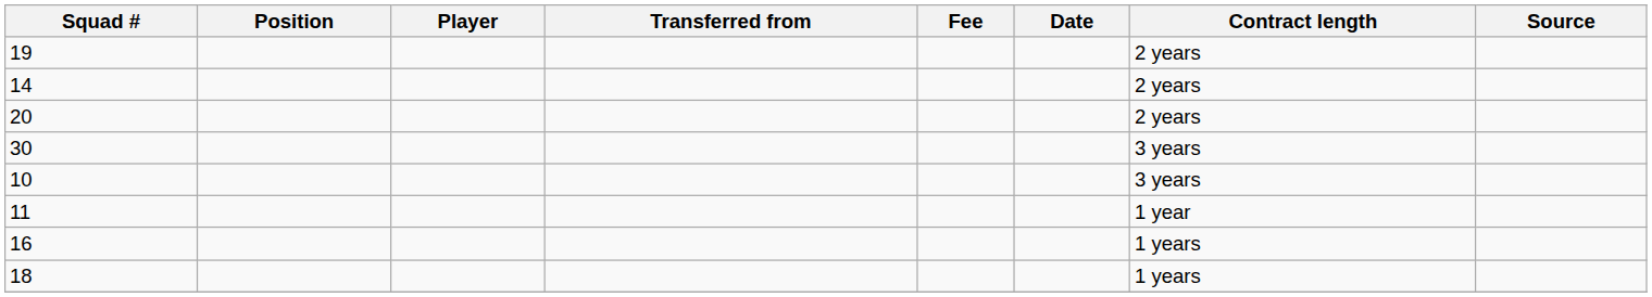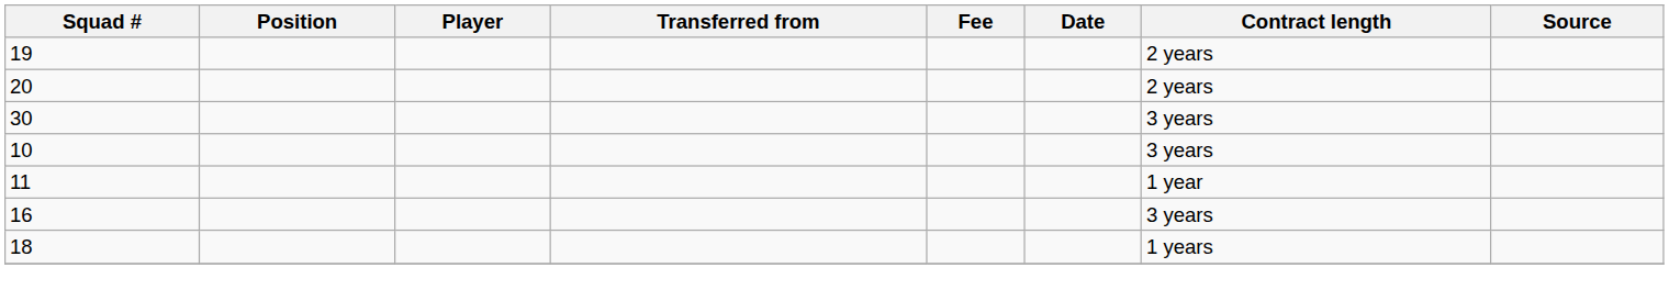 <table width=98% class="wikitable sortable" style="text-align:center; font-size:95%; text-align:left">
 <tr>
 <th>Squad #</th>
 <th>Position</th>
 <th>Player</th>
 <th>Transferred from</th>
 <th>Fee</th>
 <th>Date</th>
 <th>Contract length</th>
 <th>Source</th>
 </tr>
 <tr>
 <td>19</td>
-<td></td>
-<td></td>
-<td></td>
-<td></td>
-<td></td>
-<td>2 years</td>
-<td></td>
-</tr>
-<tr>
-<td>14</td>
 <td></td>
 <td></td>
 <td></td>
 <td></td>
 <td></td>
 <td>2 years</td>
 <td></td>
 </tr>
 <tr>
 <td>20</td>
 <td></td>
 <td></td>
 <td></td>
 <td></td>
 <td></td>
 <td>2 years</td>
 <td></td>
 </tr>
 <tr>
 <td>30</td>
 <td></td>
 <td></td>
 <td></td>
 <td></td>
 <td></td>
 <td>3 years</td>
 <td></td>
 </tr>
 <tr>
 <td>10</td>
 <td></td>
 <td></td>
 <td></td>
 <td></td>
 <td></td>
 <td>3 years</td>
 <td></td>
 </tr>
 <tr>
 <td>11</td>
 <td></td>
 <td></td>
 <td></td>
 <td></td>
 <td></td>
 <td>1 year</td>
 <td></td>
 </tr>
 <tr>
 <td>16</td>
 <td></td>
 <td></td>
 <td></td>
 <td></td>
 <td></td>
-<td>1 years</td>
+<td>3 years</td>
 <td></td>
 </tr>
 <tr>
 <td>18</td>
 <td></td>
 <td></td>
 <td></td>
 <td></td>
 <td></td>
 <td>1 years</td>
 <td></td>
 </tr>
 <tr>
 </tr>
 </table>
